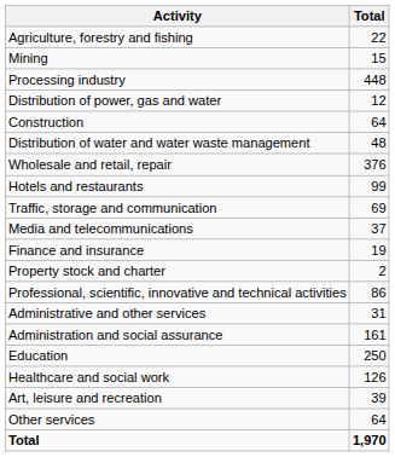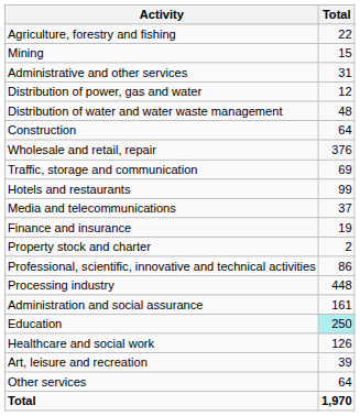 <table class="wikitable sortable" style="font-size:95%;">
 <tr>
 <th>Activity</th>
 <th>Total</th>
 </tr>
 <tr>
 <td>Agriculture, forestry and fishing</td>
 <td align="right">22</td>
 </tr>
 <tr>
 <td>Mining</td>
 <td align="right">15</td>
 </tr>
 <tr>
-<td>Processing industry</td>
-<td align="right">448</td>
+<td>Administrative and other services</td>
+<td align="right">31</td>
 </tr>
 <tr>
 <td>Distribution of power, gas and water</td>
 <td align="right">12</td>
 </tr>
 <tr>
+<td>Distribution of water and water waste management</td>
+<td align="right">48</td>
+</tr>
+<tr>
 <td>Construction</td>
 <td align="right">64</td>
-</tr>
-<tr>
-<td>Distribution of water and water waste management</td>
-<td align="right">48</td>
 </tr>
 <tr>
 <td>Wholesale and retail, repair</td>
 <td align="right">376</td>
 </tr>
 <tr>
+<td>Traffic, storage and communication</td>
+<td align="right">69</td>
+</tr>
+<tr>
 <td>Hotels and restaurants</td>
 <td align="right">99</td>
-</tr>
-<tr>
-<td>Traffic, storage and communication</td>
-<td align="right">69</td>
 </tr>
 <tr>
 <td>Media and telecommunications</td>
 <td align="right">37</td>
 </tr>
 <tr>
 <td>Finance and insurance</td>
 <td align="right">19</td>
 </tr>
 <tr>
 <td>Property stock and charter</td>
 <td align="right">2</td>
 </tr>
 <tr>
 <td>Professional, scientific, innovative and technical activities</td>
 <td align="right">86</td>
 </tr>
 <tr>
-<td>Administrative and other services</td>
-<td align="right">31</td>
+<td>Processing industry</td>
+<td align="right">448</td>
 </tr>
 <tr>
 <td>Administration and social assurance</td>
 <td align="right">161</td>
 </tr>
 <tr>
 <td>Education</td>
-<td align="right">250</td>
+<td align="right" style="background: paleturquoise;">250</td>
 </tr>
 <tr>
 <td>Healthcare and social work</td>
 <td align="right">126</td>
 </tr>
 <tr>
 <td>Art, leisure and recreation</td>
 <td align="right">39</td>
 </tr>
 <tr>
 <td>Other services</td>
 <td align="right">64</td>
 </tr>
 <tr class="sortbottom">
 <td><strong>Total</strong></td>
 <td align="right"><strong>1,970</strong></td>
 </tr>
 </table>
